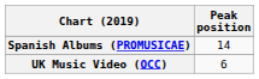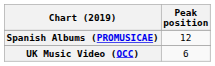 <table class="wikitable sortable plainrowheaders" style="text-align:center">
 <tr>
 <th scope="col">Chart (2019)</th>
 <th scope="col">Peak<br>position</th>
 </tr>
 <tr>
 </tr>
 <tr>
 </tr>
 <tr>
 </tr>
 <tr>
 </tr>
 <tr>
 <th scope="row">Spanish Albums (<a href='#'>PROMUSICAE</a>)</th>
-<td>14</td>
+<td>12</td>
 </tr>
 <tr>
 </tr>
 <tr>
 <th scope="row">UK Music Video (<a href='#'>OCC</a>)</th>
 <td>6</td>
 </tr>
 </table>
